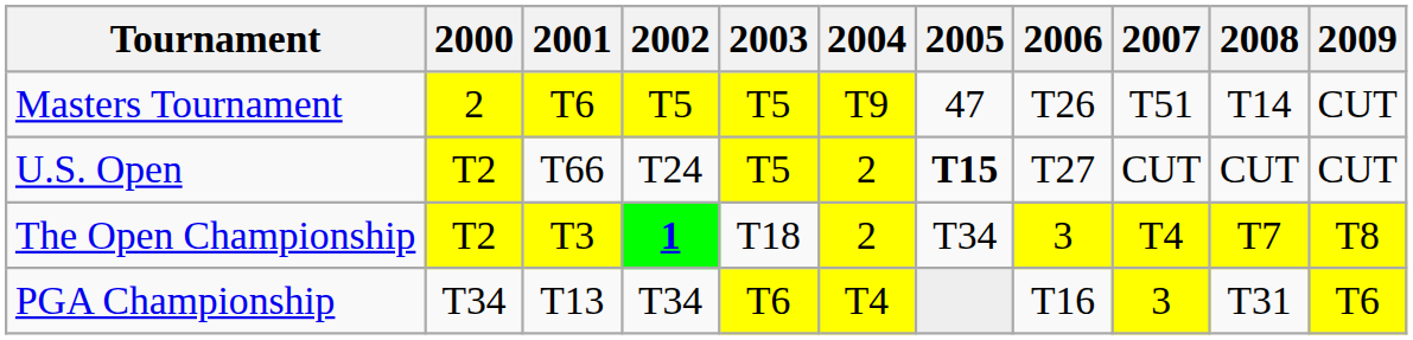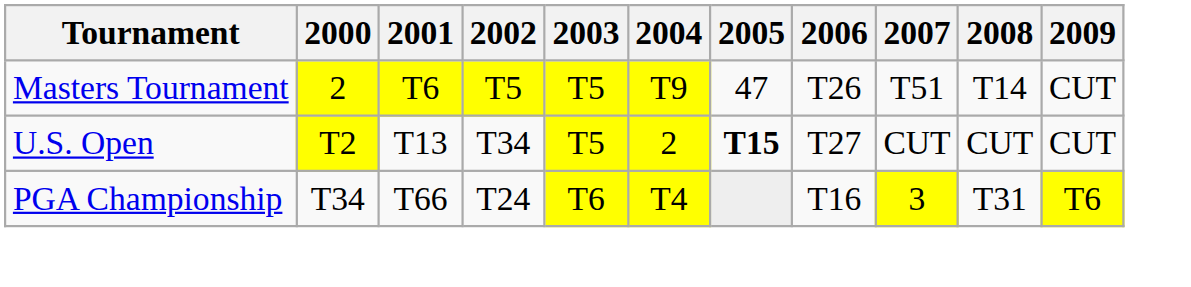 <table class="wikitable" style="font-size:95%;text-align:center;">
 <tr>
 <th>Tournament</th>
 <th>2000</th>
 <th>2001</th>
 <th>2002</th>
 <th>2003</th>
 <th>2004</th>
 <th>2005</th>
 <th>2006</th>
 <th>2007</th>
 <th>2008</th>
 <th>2009</th>
 </tr>
 <tr>
 <td align=left><a href='#'>Masters Tournament</a></td>
 <td style="background:yellow;">2</td>
 <td style="background:yellow;">T6</td>
 <td style="background:yellow;">T5</td>
 <td style="background:yellow;">T5</td>
 <td style="background:yellow;">T9</td>
 <td>47</td>
 <td>T26</td>
 <td>T51</td>
 <td>T14</td>
 <td>CUT</td>
 </tr>
 <tr>
 <td align=left><a href='#'>U.S. Open</a></td>
 <td style="background:yellow;">T2</td>
-<td>T66</td>
-<td>T24</td>
+<td>T13</td>
+<td>T34</td>
 <td style="background:yellow;">T5</td>
 <td style="background:yellow;">2</td>
 <td><strong>T15</strong></td>
 <td>T27</td>
 <td>CUT</td>
 <td>CUT</td>
 <td>CUT</td>
 </tr>
 <tr>
-<td align=left><a href='#'>The Open Championship</a></td>
-<td style="background:yellow;">T2</td>
-<td style="background:yellow;">T3</td>
-<td style="background:lime;"><strong><a href='#'>1</a></strong></td>
-<td>T18</td>
-<td style="background:yellow;">2</td>
-<td>T34</td>
-<td style="background:yellow;">3</td>
-<td style="background:yellow;">T4</td>
-<td style="background:yellow;">T7</td>
-<td style="background:yellow;">T8</td>
-</tr>
-<tr>
 <td align=left><a href='#'>PGA Championship</a></td>
 <td>T34</td>
-<td>T13</td>
-<td>T34</td>
+<td>T66</td>
+<td>T24</td>
 <td style="background:yellow;">T6</td>
 <td style="background:yellow;">T4</td>
 <td style="background:#eeeeee;"></td>
 <td>T16</td>
 <td style="background:yellow;">3</td>
 <td>T31</td>
 <td style="background:yellow;">T6</td>
 </tr>
 </table>
